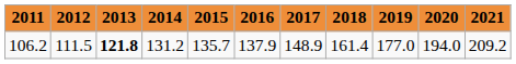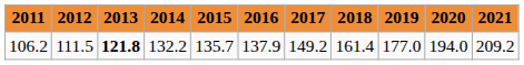 <table class="wikitable" border="1">
 <tr align="center" style="background:#ef8e39;">
 <td><strong>2011</strong></td>
 <td><strong>2012</strong></td>
 <td><strong>2013</strong></td>
 <td><strong>2014</strong></td>
 <td><strong>2015</strong></td>
 <td><strong>2016</strong></td>
 <td><strong>2017</strong></td>
 <td><strong>2018</strong></td>
 <td><strong>2019</strong></td>
 <td><strong>2020</strong></td>
 <td><strong>2021</strong></td>
 </tr>
 <tr>
 <td>106.2</td>
 <td>111.5</td>
 <td><strong>121.8</strong></td>
-<td>131.2</td>
+<td>132.2</td>
 <td>135.7</td>
 <td>137.9</td>
-<td>148.9</td>
+<td>149.2</td>
 <td>161.4</td>
 <td>177.0</td>
 <td>194.0</td>
 <td>209.2</td>
 </tr>
 </table>
